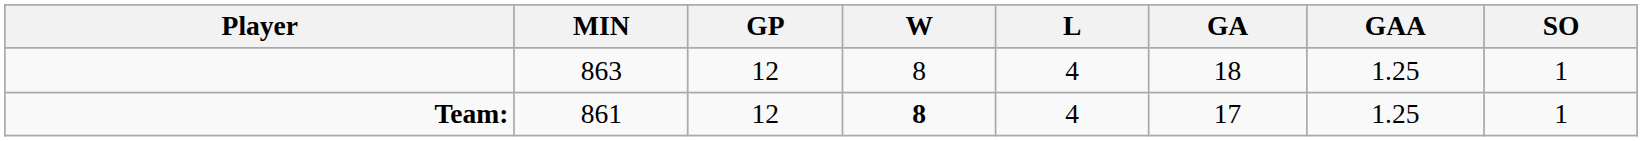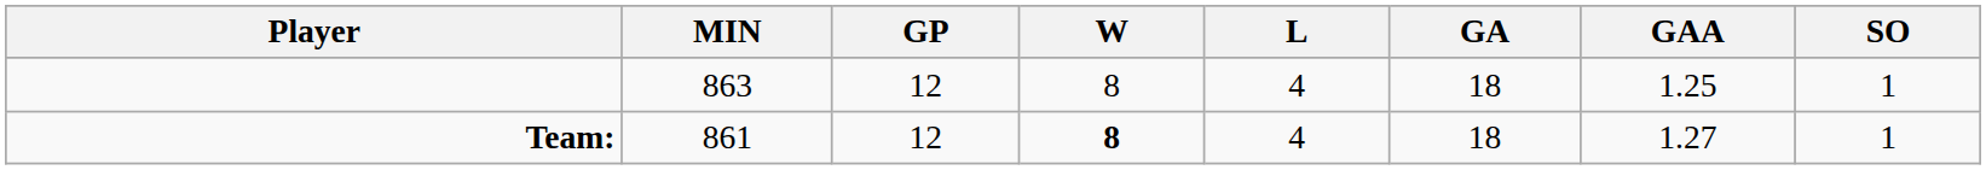 <table class="wikitable sortable" width="60%">
 <tr>
 <th bgcolor="#DDDDFF" width="10%">Player</th>
 <th width="3%" bgcolor="#DDDDFF" title="Minutes played">MIN</th>
 <th width="3%" bgcolor="#DDDDFF" title="Games played in">GP</th>
 <th width="3%" bgcolor="#DDDDFF" title="Wins">W</th>
 <th width="3%" bgcolor="#DDDDFF"title="Losses">L</th>
 <th width="3%" bgcolor="#DDDDFF" title="Goals against">GA</th>
 <th width="3%" bgcolor="#DDDDFF" title="Goals against average">GAA</th>
 <th width="3%" bgcolor="#DDDDFF" title="Shut-outs">SO</th>
 </tr>
 <tr align="center">
 <td align="right"></td>
 <td>863</td>
 <td>12</td>
 <td>8</td>
 <td>4</td>
 <td>18</td>
 <td>1.25</td>
 <td>1</td>
 </tr>
 <tr align="center">
 <td align="right"><strong>Team:</strong></td>
 <td>861</td>
 <td>12</td>
 <td><strong>8</strong></td>
 <td>4</td>
-<td>17</td>
-<td>1.25</td>
+<td>18</td>
+<td>1.27</td>
 <td>1</td>
 </tr>
 </table>
